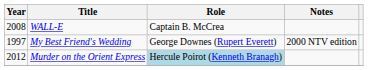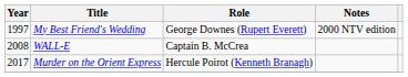 <table class="wikitable sortable">
 <tr>
 <th>Year</th>
 <th>Title</th>
 <th>Role</th>
 <th class="unsortable">Notes</th>
 <th class="unsortable"></th>
 </tr>
 <tr>
+<td>1997</td>
+<td><em><a href='#'>My Best Friend's Wedding</a></em></td>
+<td>George Downes (<a href='#'>Rupert Everett</a>)</td>
+<td>2000 NTV edition</td>
+<td></td>
+</tr>
+<tr>
 <td>2008</td>
 <td><em><a href='#'>WALL-E</a></em></td>
 <td>Captain B. McCrea</td>
 <td></td>
 <td></td>
 </tr>
 <tr>
-<td>1997</td>
-<td><em><a href='#'>My Best Friend's Wedding</a></em></td>
-<td>George Downes (<a href='#'>Rupert Everett</a>)</td>
-<td>2000 NTV edition</td>
-<td></td>
-</tr>
-<tr>
-<td>2012</td>
+<td>2017</td>
 <td><em><a href='#'>Murder on the Orient Express</a></em></td>
-<td style="background: lightblue;">Hercule Poirot (<a href='#'>Kenneth Branagh</a>)</td>
+<td>Hercule Poirot (<a href='#'>Kenneth Branagh</a>)</td>
 <td></td>
 <td></td>
 </tr>
 <tr>
 </tr>
 </table>
